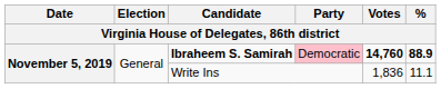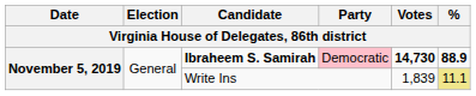 <table class="wikitable">
 <tr>
 <th>Date</th>
 <th>Election</th>
 <th>Candidate</th>
 <th>Party</th>
 <th>Votes</th>
 <th>%</th>
 </tr>
 <tr>
 <th colspan="6">Virginia House of Delegates, 86th district</th>
 </tr>
 <tr>
 <th rowspan="2">November 5, 2019</th>
 <td rowspan="2" align="center">General</td>
 <td><strong>Ibraheem S. Samirah</strong></td>
 <td style="background: pink;">Democratic</td>
-<td align="right"><strong>14,760</strong></td>
+<td align="right"><strong>14,730</strong></td>
 <td align="right"><strong>88.9</strong></td>
 </tr>
 <tr>
 <td colspan="2">Write Ins</td>
-<td align="right">1,836</td>
-<td align="right">11.1</td>
+<td align="right">1,839</td>
+<td align="right" style="background: khaki;">11.1</td>
 </tr>
 </table>
